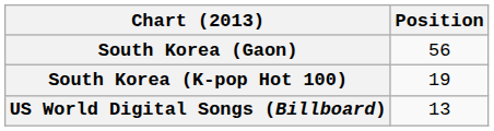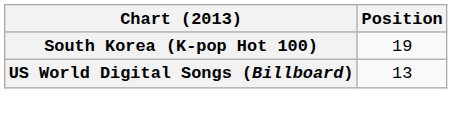 <table class="wikitable plainrowheaders sortable" style="text-align:center;">
 <tr>
 <th>Chart (2013)</th>
 <th>Position</th>
-</tr>
-<tr>
-<th scope=row>South Korea (Gaon)</th>
-<td>56</td>
 </tr>
 <tr>
 <th scope=row>South Korea (K-pop Hot 100)</th>
 <td>19</td>
 </tr>
 <tr>
 <th scope="row">US World Digital Songs (<em>Billboard</em>)</th>
 <td>13</td>
 </tr>
 </table>
